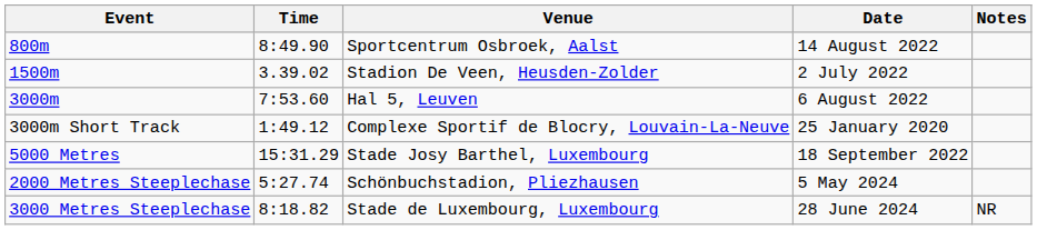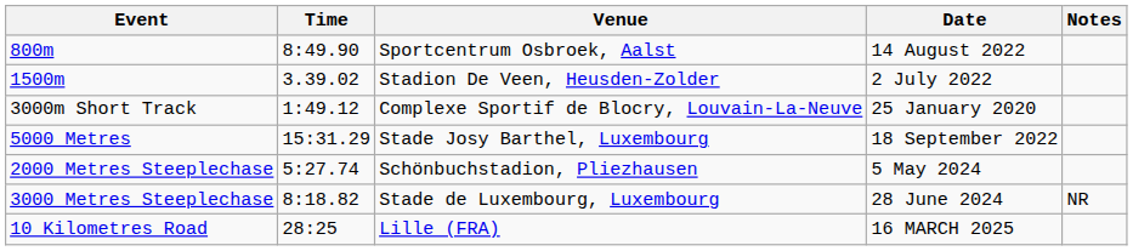 <table class="wikitable">
 <tr>
 <th>Event</th>
 <th>Time</th>
 <th>Venue</th>
 <th>Date</th>
 <th>Notes</th>
 </tr>
 <tr>
 <td><a href='#'>800m</a></td>
 <td>8:49.90</td>
 <td>Sportcentrum Osbroek, <a href='#'>Aalst</a></td>
 <td>14 August 2022</td>
 <td></td>
 </tr>
 <tr>
 <td><a href='#'>1500m</a></td>
 <td>3.39.02</td>
 <td>Stadion De Veen, <a href='#'>Heusden-Zolder</a></td>
 <td>2 July 2022</td>
-<td></td>
-</tr>
-<tr>
-<td><a href='#'>3000m</a></td>
-<td>7:53.60</td>
-<td>Hal 5, <a href='#'>Leuven</a></td>
-<td>6 August 2022</td>
 <td></td>
 </tr>
 <tr>
 <td>3000m Short Track</td>
 <td>1:49.12</td>
 <td>Complexe Sportif de Blocry, <a href='#'>Louvain-La-Neuve</a></td>
 <td>25 January 2020</td>
 <td></td>
 </tr>
 <tr>
 <td><a href='#'>5000 Metres</a></td>
 <td>15:31.29</td>
 <td>Stade Josy Barthel, <a href='#'>Luxembourg</a></td>
 <td>18 September 2022</td>
 <td></td>
 </tr>
 <tr>
 <td><a href='#'>2000 Metres Steeplechase</a></td>
 <td>5:27.74</td>
 <td>Schönbuchstadion, <a href='#'>Pliezhausen</a></td>
 <td>5 May 2024</td>
 <td></td>
 </tr>
 <tr>
 <td><a href='#'>3000 Metres Steeplechase</a></td>
 <td>8:18.82</td>
 <td>Stade de Luxembourg, <a href='#'>Luxembourg</a></td>
 <td>28 June 2024</td>
 <td>NR</td>
 </tr>
+<tr>
+<td><a href='#'>10 Kilometres Road</a></td>
+<td>28:25</td>
+<td><a href='#'>Lille (FRA)</a></td>
+<td>16 MARCH 2025</td>
+<td></td>
+</tr>
 </table>
